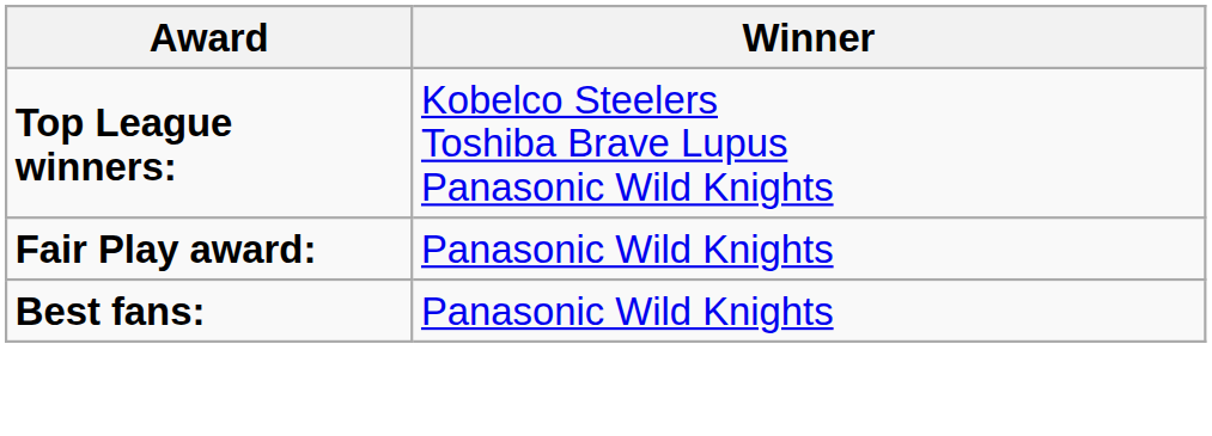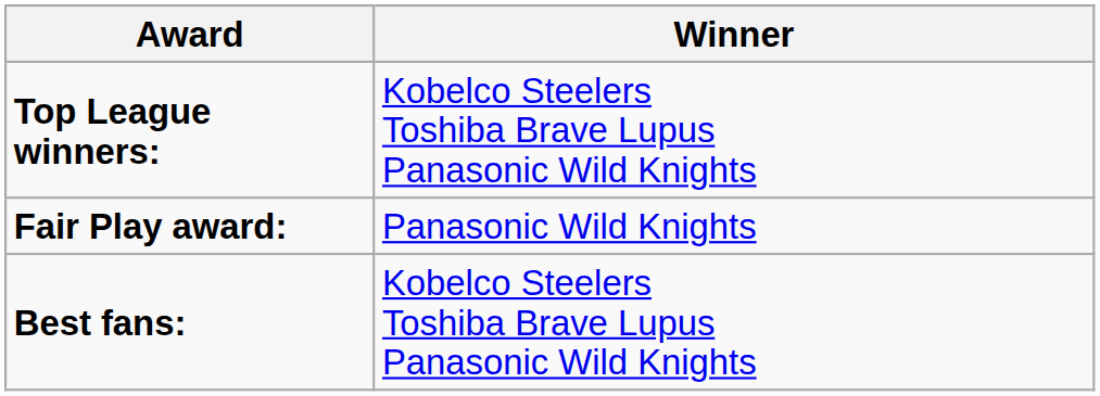 <table class="wikitable" style="font-size:95%; text-align:left;">
 <tr>
 <th style="width:150px;">Award</th>
 <th style="width:300px;">Winner</th>
 </tr>
 <tr>
 <td><strong>Top League winners:</strong></td>
 <td><a href='#'>Kobelco Steelers</a> <br> <a href='#'>Toshiba Brave Lupus</a> <br> <a href='#'>Panasonic Wild Knights</a></td>
 </tr>
 <tr>
 <td><strong>Fair Play award:</strong></td>
 <td><a href='#'>Panasonic Wild Knights</a></td>
 </tr>
 <tr>
 <td><strong>Best fans:</strong></td>
-<td><a href='#'>Panasonic Wild Knights</a></td>
+<td><a href='#'>Kobelco Steelers</a> <br> <a href='#'>Toshiba Brave Lupus</a> <br> <a href='#'>Panasonic Wild Knights</a></td>
 </tr>
 </table>
